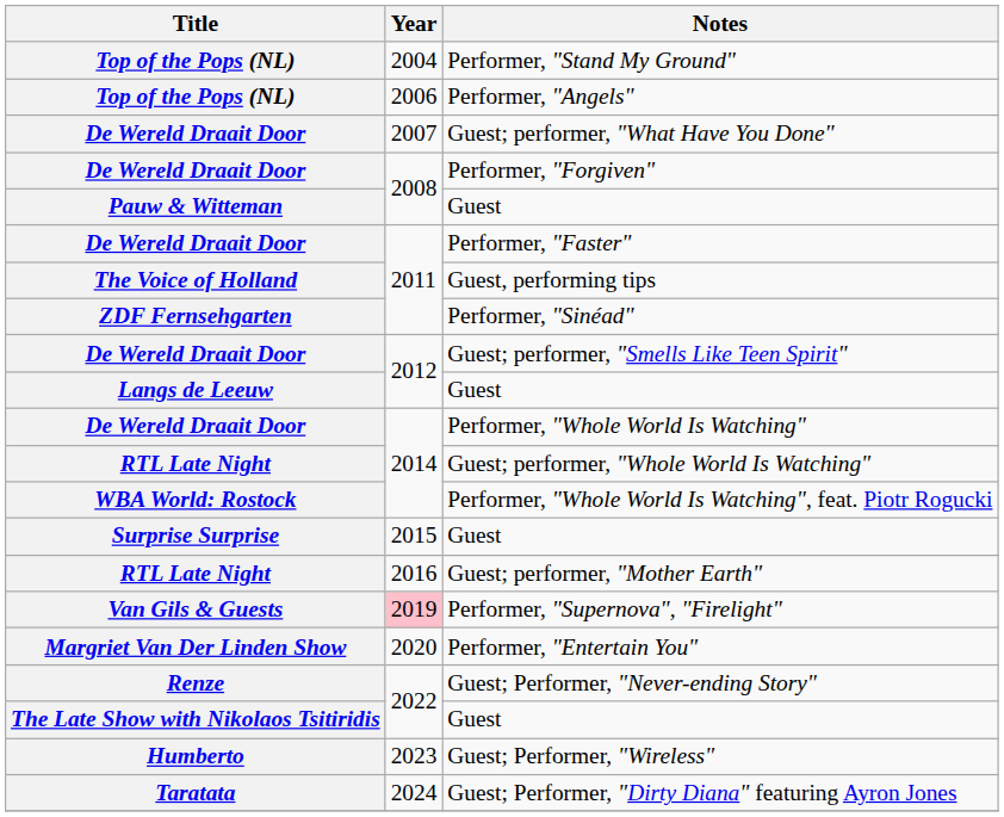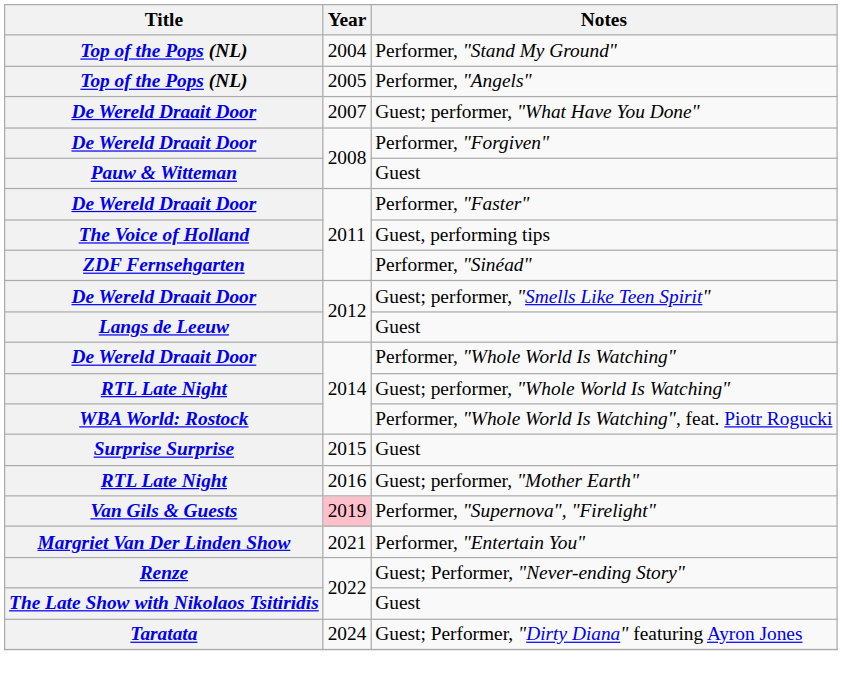 <table class="wikitable sortable plainrowheaders">
 <tr>
 <th scope="col">Title</th>
 <th scope="col">Year</th>
 <th scope="col" class="unsortable">Notes</th>
 </tr>
 <tr>
 <th scope="row"><em><a href='#'>Top of the Pops</a> (NL)</em></th>
 <td>2004</td>
 <td>Performer, <em>"Stand My Ground"</em></td>
 </tr>
 <tr>
 <th scope="row"><em><a href='#'>Top of the Pops</a> (NL)</em></th>
-<td>2006</td>
+<td>2005</td>
 <td>Performer, <em>"Angels"</em></td>
 </tr>
 <tr>
 <th scope="row"><em><a href='#'>De Wereld Draait Door</a></em></th>
 <td>2007</td>
 <td>Guest; performer, <em>"What Have You Done"</em></td>
 </tr>
 <tr>
 <th scope="row"><em><a href='#'>De Wereld Draait Door</a></em></th>
 <td rowspan="2">2008</td>
 <td>Performer, <em>"Forgiven"</em></td>
 </tr>
 <tr>
 <th scope="row"><em><a href='#'>Pauw & Witteman</a></em></th>
 <td>Guest</td>
 </tr>
 <tr>
 <th scope="row"><em><a href='#'>De Wereld Draait Door</a></em></th>
 <td rowspan="3">2011</td>
 <td>Performer, <em>"Faster"</em></td>
 </tr>
 <tr>
 <th scope="row"><em><a href='#'>The Voice of Holland</a></em></th>
 <td>Guest, performing tips</td>
 </tr>
 <tr>
 <th scope="row"><em><a href='#'>ZDF Fernsehgarten</a></em></th>
 <td>Performer, <em>"Sinéad"</em></td>
 </tr>
 <tr>
 <th scope="row"><em><a href='#'>De Wereld Draait Door</a></em></th>
 <td rowspan="2">2012</td>
 <td>Guest; performer, <em>"<a href='#'>Smells Like Teen Spirit</a>"</em></td>
 </tr>
 <tr>
 <th scope="row"><em><a href='#'>Langs de Leeuw</a></em></th>
 <td>Guest</td>
 </tr>
 <tr>
 <th scope="row"><em><a href='#'>De Wereld Draait Door</a></em></th>
 <td rowspan="3">2014</td>
 <td>Performer, <em>"Whole World Is Watching"</em></td>
 </tr>
 <tr>
 <th scope="row"><em><a href='#'>RTL Late Night</a></em></th>
 <td>Guest; performer, <em>"Whole World Is Watching"</em></td>
 </tr>
 <tr>
 <th scope="row"><em><a href='#'>WBA World: Rostock</a></em></th>
 <td>Performer, <em>"Whole World Is Watching"</em>, feat. <a href='#'>Piotr Rogucki</a></td>
 </tr>
 <tr>
 <th scope="row"><em><a href='#'>Surprise Surprise</a></em></th>
 <td>2015</td>
 <td>Guest</td>
 </tr>
 <tr>
 <th scope="row"><em><a href='#'>RTL Late Night</a></em></th>
 <td>2016</td>
 <td>Guest; performer, <em>"Mother Earth"</em></td>
 </tr>
 <tr>
 <th scope="row"><em><a href='#'>Van Gils & Guests</a></em></th>
 <td style="background: pink;">2019</td>
 <td>Performer, <em>"Supernova", "Firelight"</em></td>
 </tr>
 <tr>
 <th scope="row"><em><a href='#'>Margriet Van Der Linden Show</a></em></th>
-<td>2020</td>
+<td>2021</td>
 <td>Performer, <em>"Entertain You"</em></td>
 </tr>
 <tr>
 <th scope="row"><em><a href='#'>Renze</a></em></th>
 <td rowspan="2">2022</td>
 <td>Guest; Performer, <em>"Never-ending Story"</em></td>
 </tr>
 <tr>
 <th scope="row"><em><a href='#'>The Late Show with Nikolaos Tsitiridis</a></em></th>
 <td>Guest</td>
 </tr>
 <tr>
-<th scope="row"><em><a href='#'>Humberto</a></em></th>
-<td>2023</td>
-<td>Guest; Performer, <em>"Wireless"</em></td>
-</tr>
-<tr>
 <th scope="row"><em><a href='#'>Taratata</a></em></th>
 <td>2024</td>
 <td>Guest; Performer, <em>"<a href='#'>Dirty Diana</a>"</em> featuring <a href='#'>Ayron Jones</a></td>
 </tr>
 <tr>
 </tr>
 </table>
